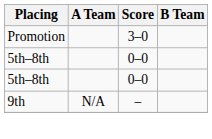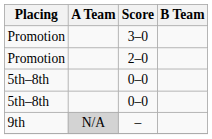 <table class=wikitable style="border:1px solid #AAAAAA;">
 <tr>
 <th>Placing</th>
 <th>A Team</th>
 <th>Score</th>
 <th>B Team</th>
 </tr>
 <tr>
 <td>Promotion</td>
 <td><strong></strong></td>
 <td align="center">3–0</td>
+<td></td>
+</tr>
+<tr>
+<td>Promotion</td>
+<td><strong></strong></td>
+<td align="center">2–0</td>
 <td></td>
 </tr>
 <tr>
 <td>5th–8th</td>
 <td></td>
 <td align="center">0–0</td>
 <td></td>
 </tr>
 <tr>
 <td>5th–8th</td>
 <td></td>
 <td align="center">0–0</td>
 <td></td>
 </tr>
 <tr>
 <td>9th</td>
-<td align="center">N/A</td>
+<td align="center" style="background: lightgrey;">N/A</td>
 <td align="center">–</td>
 <td></td>
 </tr>
 <tr>
 </tr>
 </table>
